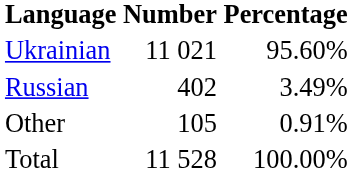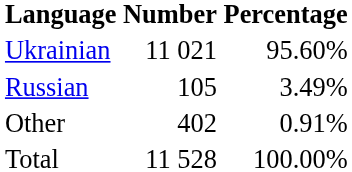 <table class="standard">
 <tr>
 <th>Language</th>
 <th>Number</th>
 <th>Percentage</th>
 </tr>
 <tr>
 <td><a href='#'>Ukrainian</a></td>
 <td align="right">11 021</td>
 <td align="right">95.60%</td>
 </tr>
 <tr>
 <td><a href='#'>Russian</a></td>
-<td align="right">402</td>
+<td align="right">105</td>
 <td align="right">3.49%</td>
 </tr>
 <tr>
 <td>Other</td>
-<td align="right">105</td>
+<td align="right">402</td>
 <td align="right">0.91%</td>
 </tr>
 <tr>
 <td>Total</td>
 <td align="right">11 528</td>
 <td align="right">100.00%</td>
 </tr>
 </table>
